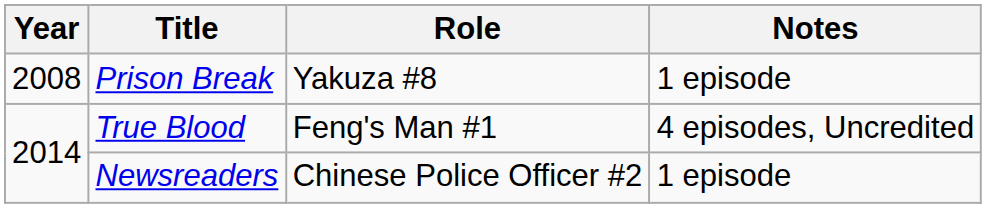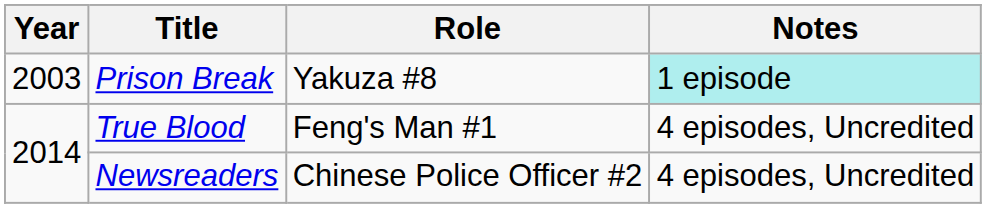 <table class="wikitable plainrowheaders">
 <tr>
 <th scope="col">Year</th>
 <th scope="col">Title</th>
 <th scope="col">Role</th>
 <th>Notes</th>
 </tr>
 <tr>
-<td>2008</td>
+<td>2003</td>
 <td><em><a href='#'>Prison Break</a></em></td>
 <td>Yakuza #8</td>
-<td>1 episode</td>
+<td style="background: paleturquoise;">1 episode</td>
 </tr>
 <tr>
 <td rowspan="2">2014</td>
 <td><em><a href='#'>True Blood</a></em></td>
 <td>Feng's Man #1</td>
 <td>4 episodes, Uncredited</td>
 </tr>
 <tr>
 <td><em><a href='#'>Newsreaders</a></em></td>
 <td>Chinese Police Officer #2</td>
-<td>1 episode</td>
+<td>4 episodes, Uncredited</td>
 </tr>
 </table>
